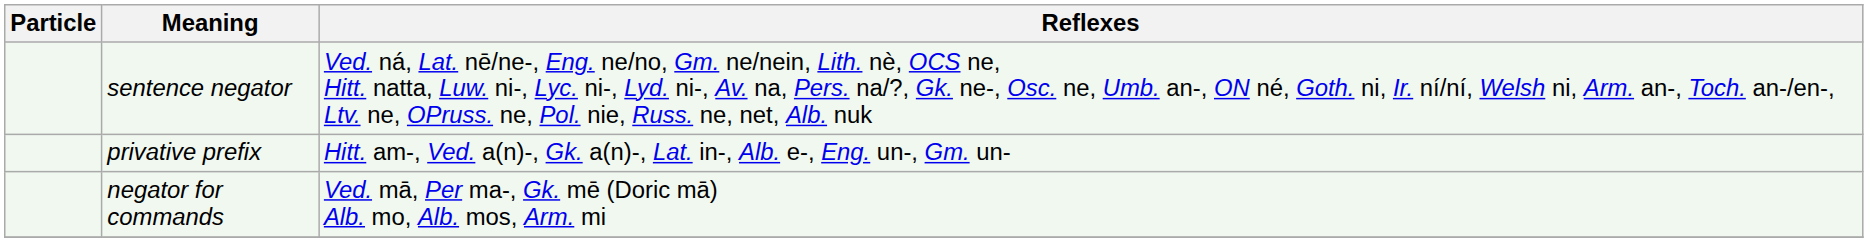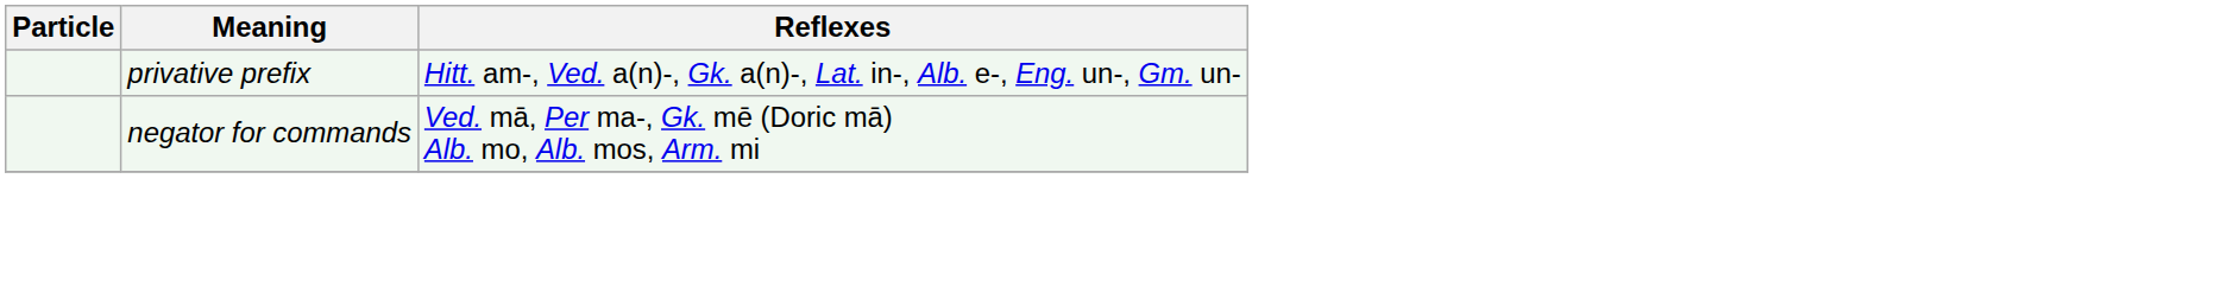 <table class="wikitable" style="background-color:#f0f8f0">
 <tr>
 <th>Particle</th>
 <th>Meaning</th>
 <th>Reflexes</th>
-</tr>
-<tr>
-<td></td>
-<td><em>sentence negator</em></td>
-<td><em><a href='#'>Ved.</a></em> ná, <em><a href='#'>Lat.</a></em> nē/ne-, <em><a href='#'>Eng.</a></em> ne/no, <em><a href='#'>Gm.</a></em> ne/nein, <em><a href='#'>Lith.</a></em> nè, <em><a href='#'>OCS</a></em> ne,<br><em><a href='#'>Hitt.</a></em> natta, <em><a href='#'>Luw.</a></em> ni-, <em><a href='#'>Lyc.</a></em> ni-, <em><a href='#'>Lyd.</a></em> ni-, <em><a href='#'>Av.</a></em> na, <em><a href='#'>Pers.</a></em> na/?, <em><a href='#'>Gk.</a></em> ne-, <em><a href='#'>Osc.</a></em> ne, <em><a href='#'>Umb.</a></em> an-, <em><a href='#'>ON</a></em> né, <em><a href='#'>Goth.</a></em> ni, <em><a href='#'>Ir.</a></em> ní/ní, <em><a href='#'>Welsh</a></em> ni, <em><a href='#'>Arm.</a></em> an-, <em><a href='#'>Toch.</a></em> an-/en-, <em><a href='#'>Ltv.</a></em> ne, <em><a href='#'>OPruss.</a></em> ne, <em><a href='#'>Pol.</a></em> nie, <em><a href='#'>Russ.</a></em> ne, net, <em><a href='#'>Alb.</a></em> nuk</td>
 </tr>
 <tr>
 <td></td>
 <td><em>privative prefix</em></td>
 <td><em><a href='#'>Hitt.</a></em> am-, <em><a href='#'>Ved.</a></em> a(n)-, <em><a href='#'>Gk.</a></em> a(n)-, <em><a href='#'>Lat.</a></em> in-, <em><a href='#'>Alb.</a></em> e-, <em><a href='#'>Eng.</a></em> un-, <em><a href='#'>Gm.</a></em> un-</td>
 </tr>
 <tr>
 <td></td>
 <td><em>negator for commands</em></td>
 <td><em><a href='#'>Ved.</a></em> mā, <em><a href='#'>Per</a></em> ma-, <em><a href='#'>Gk.</a></em> mē (Doric mā)<br><em><a href='#'>Alb.</a></em> mo, <em><a href='#'>Alb.</a></em> mos, <em><a href='#'>Arm.</a></em> mi</td>
 </tr>
 <tr>
 </tr>
 </table>
